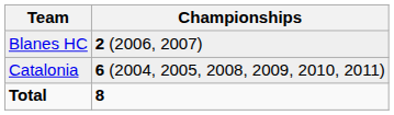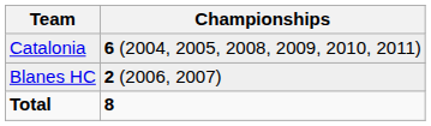 <table class="wikitable">
 <tr>
 <th>Team</th>
 <th>Championships</th>
 </tr>
 <tr bgcolor="#EFEFEF">
+<td> <a href='#'>Catalonia</a></td>
+<td><strong>6</strong> (2004, 2005, 2008, 2009, 2010, 2011)</td>
+</tr>
+<tr bgcolor="#EFEFEF">
 <td> <a href='#'>Blanes HC</a></td>
 <td><strong>2</strong> (2006, 2007)</td>
-</tr>
-<tr bgcolor="#EFEFEF">
-<td> <a href='#'>Catalonia</a></td>
-<td><strong>6</strong> (2004, 2005, 2008, 2009, 2010, 2011)</td>
 </tr>
 <tr>
 <td><strong>Total</strong></td>
 <td><strong>8</strong></td>
 </tr>
 </table>
